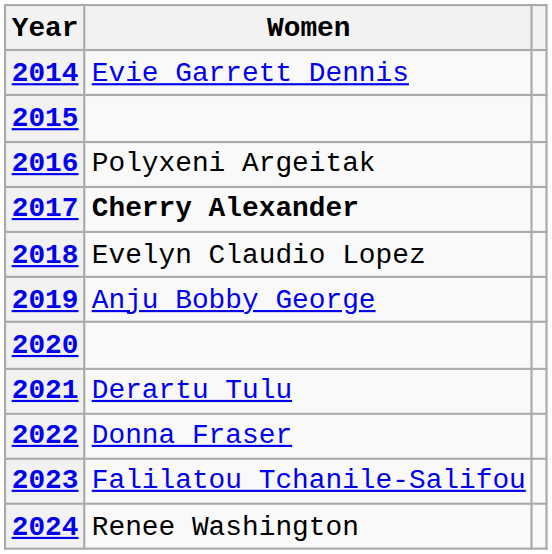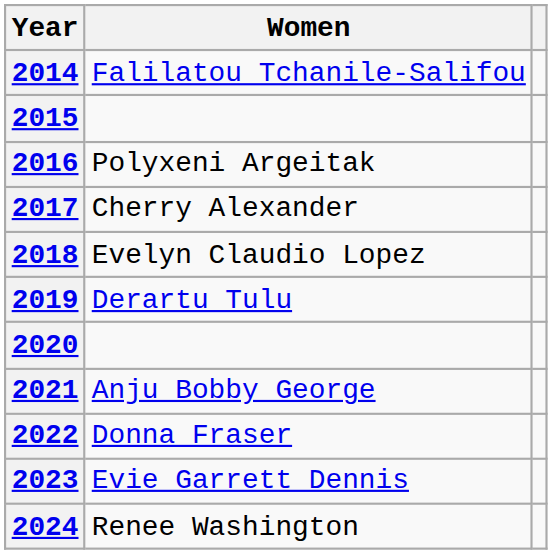 <table class="wikitable sortable">
 <tr>
 <th scope="col">Year</th>
 <th scope="col">Women</th>
 <th scope="col" class="unsortable"></th>
 </tr>
 <tr>
 <th scope="row"><a href='#'>2014</a></th>
-<td> <a href='#'>Evie Garrett Dennis</a></td>
+<td> <a href='#'>Falilatou Tchanile-Salifou</a></td>
 <td align=center></td>
 </tr>
 <tr>
 <th scope="row"><a href='#'>2015</a></th>
 <td></td>
 <td></td>
 </tr>
 <tr>
 <th scope="row"><a href='#'>2016</a></th>
 <td> Polyxeni Argeitak</td>
 <td align=center></td>
 </tr>
 <tr>
 <th scope="row"><a href='#'>2017</a></th>
-<td><strong> Cherry Alexander</strong></td>
+<td> Cherry Alexander</td>
 <td align=center></td>
 </tr>
 <tr>
 <th scope="row"><a href='#'>2018</a></th>
 <td> Evelyn Claudio Lopez</td>
 <td align=center></td>
 </tr>
 <tr>
 <th scope="row"><a href='#'>2019</a></th>
-<td> <a href='#'>Anju Bobby George</a></td>
+<td> <a href='#'>Derartu Tulu</a></td>
 <td align=center></td>
 </tr>
 <tr>
 <th scope="row"><a href='#'>2020</a></th>
 <td></td>
 <td></td>
 </tr>
 <tr>
 <th scope="row"><a href='#'>2021</a></th>
-<td> <a href='#'>Derartu Tulu</a></td>
+<td> <a href='#'>Anju Bobby George</a></td>
 <td align=center></td>
 </tr>
 <tr>
 <th scope="row"><a href='#'>2022</a></th>
 <td> <a href='#'>Donna Fraser</a></td>
 <td align=center></td>
 </tr>
 <tr>
 <th scope="row"><a href='#'>2023</a></th>
-<td> <a href='#'>Falilatou Tchanile-Salifou</a></td>
+<td> <a href='#'>Evie Garrett Dennis</a></td>
 <td style="text-align:center;"></td>
 </tr>
 <tr>
 <th scope="row"><a href='#'>2024</a></th>
 <td> Renee Washington</td>
 <td style="text-align:center;"></td>
 </tr>
 </table>
